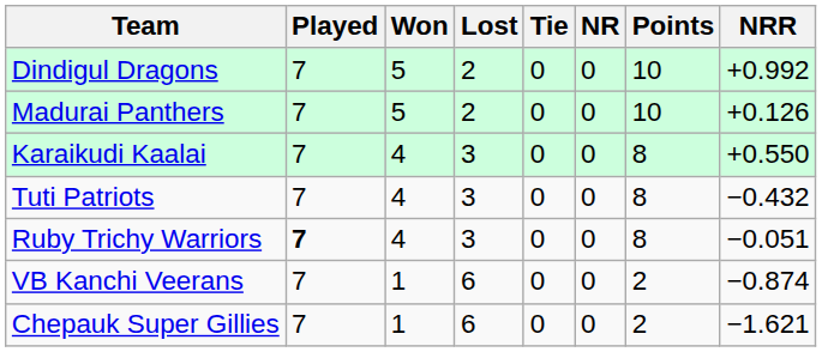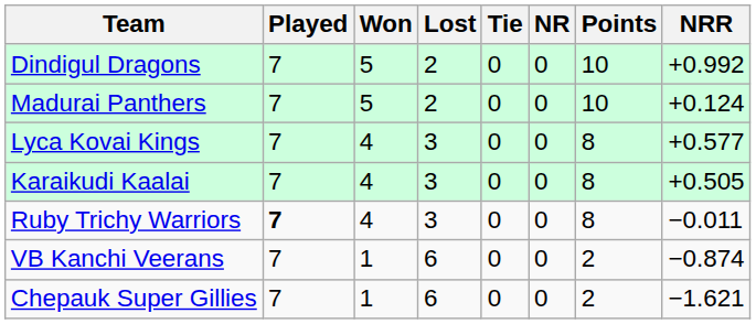 <table class="wikitable">
 <tr>
 <th><strong>Team</strong></th>
 <th><strong>Played</strong></th>
 <th><strong>Won</strong></th>
 <th><strong>Lost</strong></th>
 <th><strong>Tie</strong></th>
 <th><strong>NR</strong></th>
 <th><strong>Points</strong></th>
 <th><strong>NRR</strong></th>
 </tr>
 <tr style="background:#cfd;">
 <td><a href='#'>Dindigul Dragons</a></td>
 <td>7</td>
 <td>5</td>
 <td>2</td>
 <td>0</td>
 <td>0</td>
 <td>10</td>
 <td>+0.992</td>
 </tr>
 <tr style="background:#cfd;">
 <td><a href='#'>Madurai Panthers</a></td>
 <td>7</td>
 <td>5</td>
 <td>2</td>
 <td>0</td>
 <td>0</td>
 <td>10</td>
-<td>+0.126</td>
+<td>+0.124</td>
+</tr>
+<tr style="background:#cfd;">
+<td><a href='#'>Lyca Kovai Kings</a></td>
+<td>7</td>
+<td>4</td>
+<td>3</td>
+<td>0</td>
+<td>0</td>
+<td>8</td>
+<td>+0.577</td>
 </tr>
 <tr style="background:#cfd;">
 <td><a href='#'>Karaikudi Kaalai</a></td>
 <td>7</td>
 <td>4</td>
 <td>3</td>
 <td>0</td>
 <td>0</td>
 <td>8</td>
-<td>+0.550</td>
-</tr>
-<tr>
-<td><a href='#'>Tuti Patriots</a></td>
-<td>7</td>
-<td>4</td>
-<td>3</td>
-<td>0</td>
-<td>0</td>
-<td>8</td>
-<td>−0.432</td>
+<td>+0.505</td>
 </tr>
 <tr>
 <td><a href='#'>Ruby Trichy Warriors</a></td>
 <td><strong>7</strong></td>
 <td>4</td>
 <td>3</td>
 <td>0</td>
 <td>0</td>
 <td>8</td>
-<td>−0.051</td>
+<td>−0.011</td>
 </tr>
 <tr>
 <td><a href='#'>VB Kanchi Veerans</a></td>
 <td>7</td>
 <td>1</td>
 <td>6</td>
 <td>0</td>
 <td>0</td>
 <td>2</td>
 <td>−0.874</td>
 </tr>
 <tr>
 <td><a href='#'>Chepauk Super Gillies</a></td>
 <td>7</td>
 <td>1</td>
 <td>6</td>
 <td>0</td>
 <td>0</td>
 <td>2</td>
 <td>−1.621</td>
 </tr>
 </table>
